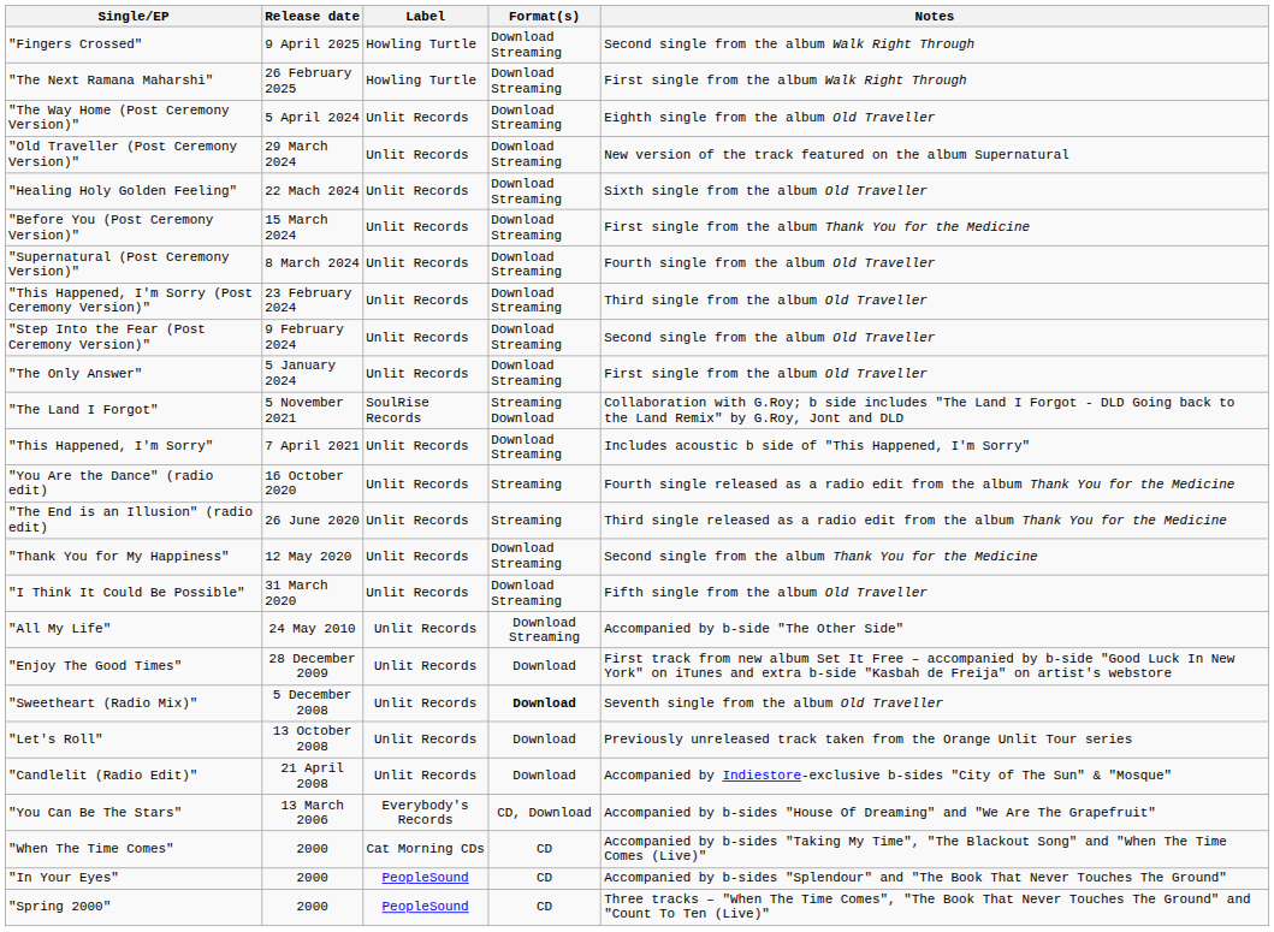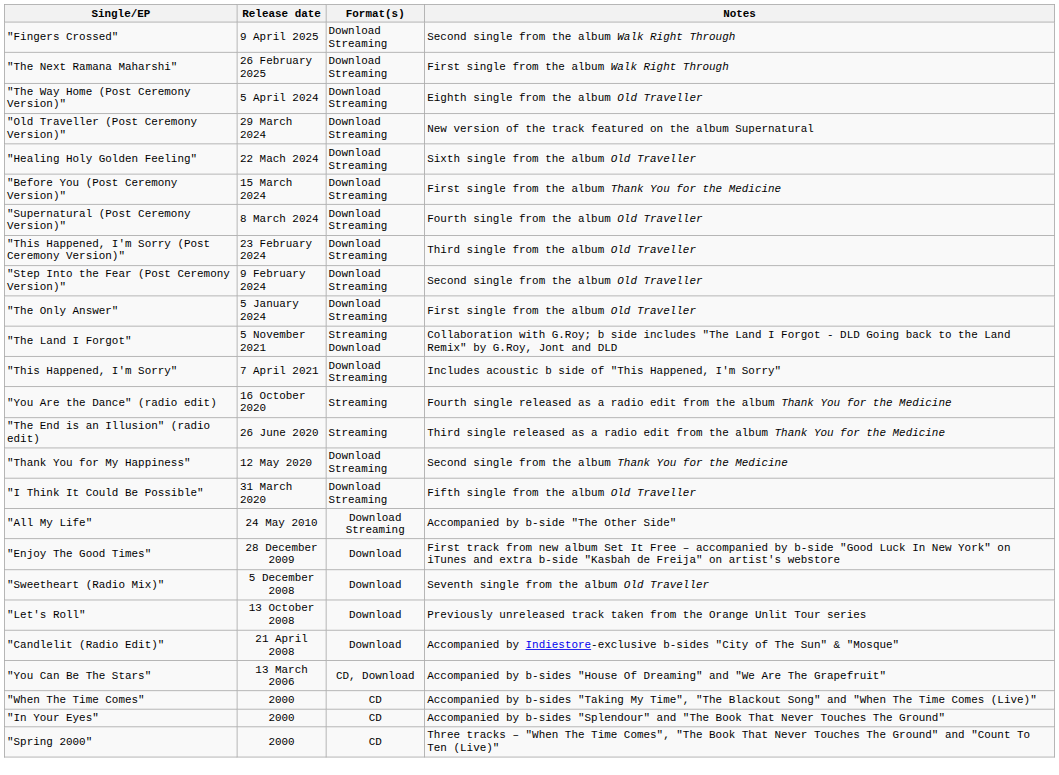 <table class="wikitable">
 <tr>
 <th>Single/EP</th>
 <th>Release date</th>
-<th>Label</th>
 <th>Format(s)</th>
 <th>Notes</th>
 </tr>
 <tr>
 <td>"Fingers Crossed"</td>
 <td>9 April 2025</td>
-<td>Howling Turtle</td>
 <td>Download<br>Streaming</td>
 <td>Second single from the album <em>Walk Right Through</em></td>
 </tr>
 <tr>
 <td>"The Next Ramana Maharshi"</td>
 <td>26 February 2025</td>
-<td>Howling Turtle</td>
 <td>Download<br>Streaming</td>
 <td>First single from the album <em>Walk Right Through</em></td>
 </tr>
 <tr>
 <td>"The Way Home (Post Ceremony Version)"</td>
 <td>5 April 2024</td>
-<td>Unlit Records</td>
 <td>Download<br>Streaming</td>
 <td>Eighth single from the album <em>Old Traveller</em></td>
 </tr>
 <tr>
 <td>"Old Traveller (Post Ceremony Version)"</td>
 <td>29 March 2024</td>
-<td>Unlit Records</td>
 <td>Download Streaming</td>
 <td>New version of the track featured on the album Supernatural</td>
 </tr>
 <tr>
 <td>"Healing Holy Golden Feeling"</td>
 <td>22 Mach 2024</td>
-<td>Unlit Records</td>
 <td>Download<br>Streaming</td>
 <td>Sixth single from the album <em>Old Traveller</em></td>
 </tr>
 <tr>
 <td>"Before You (Post Ceremony Version)"</td>
 <td>15 March 2024</td>
-<td>Unlit Records</td>
 <td>Download<br>Streaming</td>
 <td>First single from the album <em>Thank You for the Medicine</em></td>
 </tr>
 <tr>
 <td>"Supernatural (Post Ceremony Version)"</td>
 <td>8 March 2024</td>
-<td>Unlit Records</td>
 <td>Download<br>Streaming</td>
 <td>Fourth single from the album <em>Old Traveller</em></td>
 </tr>
 <tr>
 <td>"This Happened, I'm Sorry (Post Ceremony Version)"</td>
 <td>23 February 2024</td>
-<td>Unlit Records</td>
 <td>Download<br>Streaming</td>
 <td>Third single from the album <em>Old Traveller</em></td>
 </tr>
 <tr>
 <td>"Step Into the Fear (Post Ceremony Version)"</td>
 <td>9 February 2024</td>
-<td>Unlit Records</td>
 <td>Download<br>Streaming</td>
 <td>Second single from the album <em>Old Traveller</em></td>
 </tr>
 <tr>
 <td>"The Only Answer"</td>
 <td>5 January 2024</td>
-<td>Unlit Records</td>
 <td>Download<br>Streaming</td>
 <td>First  single from the album <em>Old Traveller</em></td>
 </tr>
 <tr>
 <td>"The Land I Forgot"</td>
 <td>5 November 2021</td>
-<td>SoulRise Records</td>
 <td>Streaming<br>Download</td>
 <td>Collaboration with G.Roy; b side includes "The Land I Forgot - DLD Going back to the Land Remix" by G.Roy, Jont and DLD</td>
 </tr>
 <tr>
 <td>"This Happened, I'm Sorry"</td>
 <td>7 April 2021</td>
-<td>Unlit Records</td>
 <td>Download<br>Streaming</td>
 <td>Includes acoustic b side of "This Happened, I'm Sorry"</td>
 </tr>
 <tr>
 <td>"You Are the Dance" (radio edit)</td>
 <td>16 October 2020</td>
-<td>Unlit Records</td>
 <td>Streaming</td>
 <td>Fourth single released as a radio edit from the album <em>Thank You for the Medicine</em></td>
 </tr>
 <tr>
 <td>"The End is an Illusion" (radio edit)</td>
 <td>26 June 2020</td>
-<td>Unlit Records</td>
 <td>Streaming</td>
 <td>Third single released as a radio edit from the album <em>Thank You for the Medicine</em></td>
 </tr>
 <tr>
 <td>"Thank You for My Happiness"</td>
 <td>12 May 2020</td>
-<td>Unlit Records</td>
 <td>Download<br>Streaming</td>
 <td>Second single from the album <em>Thank You for the Medicine</em></td>
 </tr>
 <tr>
 <td>"I Think It Could Be Possible"</td>
 <td>31 March<br>2020</td>
-<td>Unlit Records</td>
 <td>Download<br>Streaming</td>
 <td>Fifth single from the album <em>Old Traveller</em></td>
 </tr>
 <tr>
 <td>"All My Life"</td>
 <td align="center">24 May 2010</td>
-<td align="center">Unlit Records</td>
 <td align="center">Download<br>Streaming</td>
 <td>Accompanied by b-side "The Other Side"</td>
 </tr>
 <tr>
 <td>"Enjoy The Good Times"</td>
 <td align="center">28 December 2009</td>
-<td align="center">Unlit Records</td>
 <td align="center">Download</td>
 <td>First track from new album Set It Free – accompanied by b-side "Good Luck In New York" on iTunes and extra b-side "Kasbah de Freija" on artist's webstore</td>
 </tr>
 <tr>
 <td>"Sweetheart (Radio Mix)"</td>
 <td align="center">5 December 2008</td>
-<td align="center">Unlit Records</td>
-<td align="center"><strong>Download</strong></td>
+<td align="center">Download</td>
 <td>Seventh single from the album <em>Old Traveller</em></td>
 </tr>
 <tr>
 <td>"Let's Roll"</td>
 <td align="center">13 October 2008</td>
-<td align="center">Unlit Records</td>
 <td align="center">Download</td>
 <td>Previously unreleased track taken from the Orange Unlit Tour series</td>
 </tr>
 <tr>
 <td>"Candlelit (Radio Edit)"</td>
 <td align="center">21 April 2008</td>
-<td align="center">Unlit Records</td>
 <td align="center">Download</td>
 <td>Accompanied by <a href='#'>Indiestore</a>-exclusive b-sides "City of The Sun" & "Mosque"</td>
 </tr>
 <tr>
 <td>"You Can Be The Stars"</td>
 <td align="center">13 March 2006</td>
-<td align="center">Everybody's Records</td>
 <td align="center">CD, Download</td>
 <td>Accompanied by b-sides "House Of Dreaming" and "We Are The Grapefruit"</td>
 </tr>
 <tr>
 <td>"When The Time Comes"</td>
 <td align="center">2000</td>
-<td align="center">Cat Morning CDs</td>
 <td align="center">CD</td>
 <td>Accompanied by b-sides "Taking My Time", "The Blackout Song" and "When The Time Comes (Live)"</td>
 </tr>
 <tr>
 <td>"In Your Eyes"</td>
 <td align="center">2000</td>
-<td align="center"><a href='#'>PeopleSound</a></td>
 <td align="center">CD</td>
 <td>Accompanied by b-sides "Splendour" and "The Book That Never Touches The Ground"</td>
 </tr>
 <tr>
 <td>"Spring 2000"</td>
 <td align="center">2000</td>
-<td align="center"><a href='#'>PeopleSound</a></td>
 <td align="center">CD</td>
 <td>Three tracks – "When The Time Comes", "The Book That Never Touches The Ground" and "Count To Ten (Live)"</td>
 </tr>
 </table>
